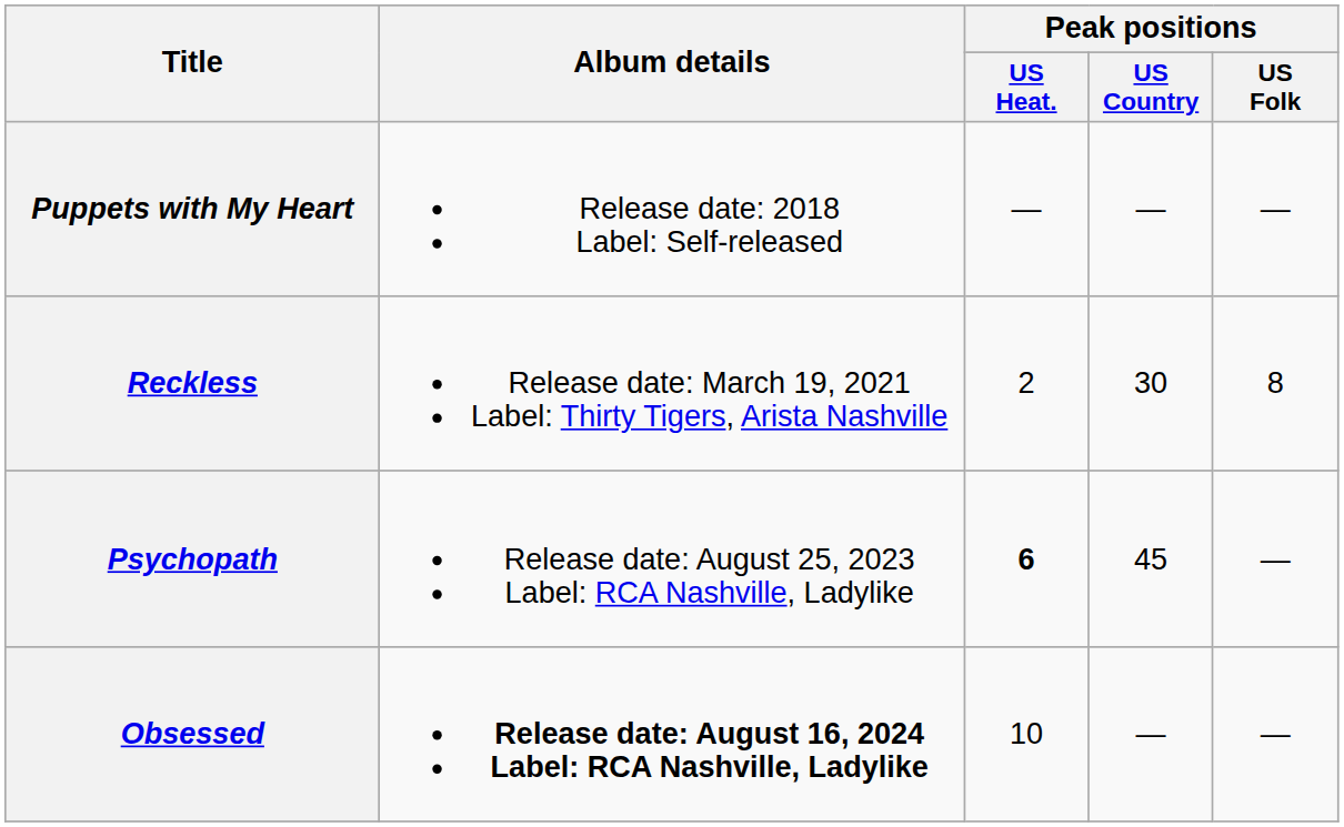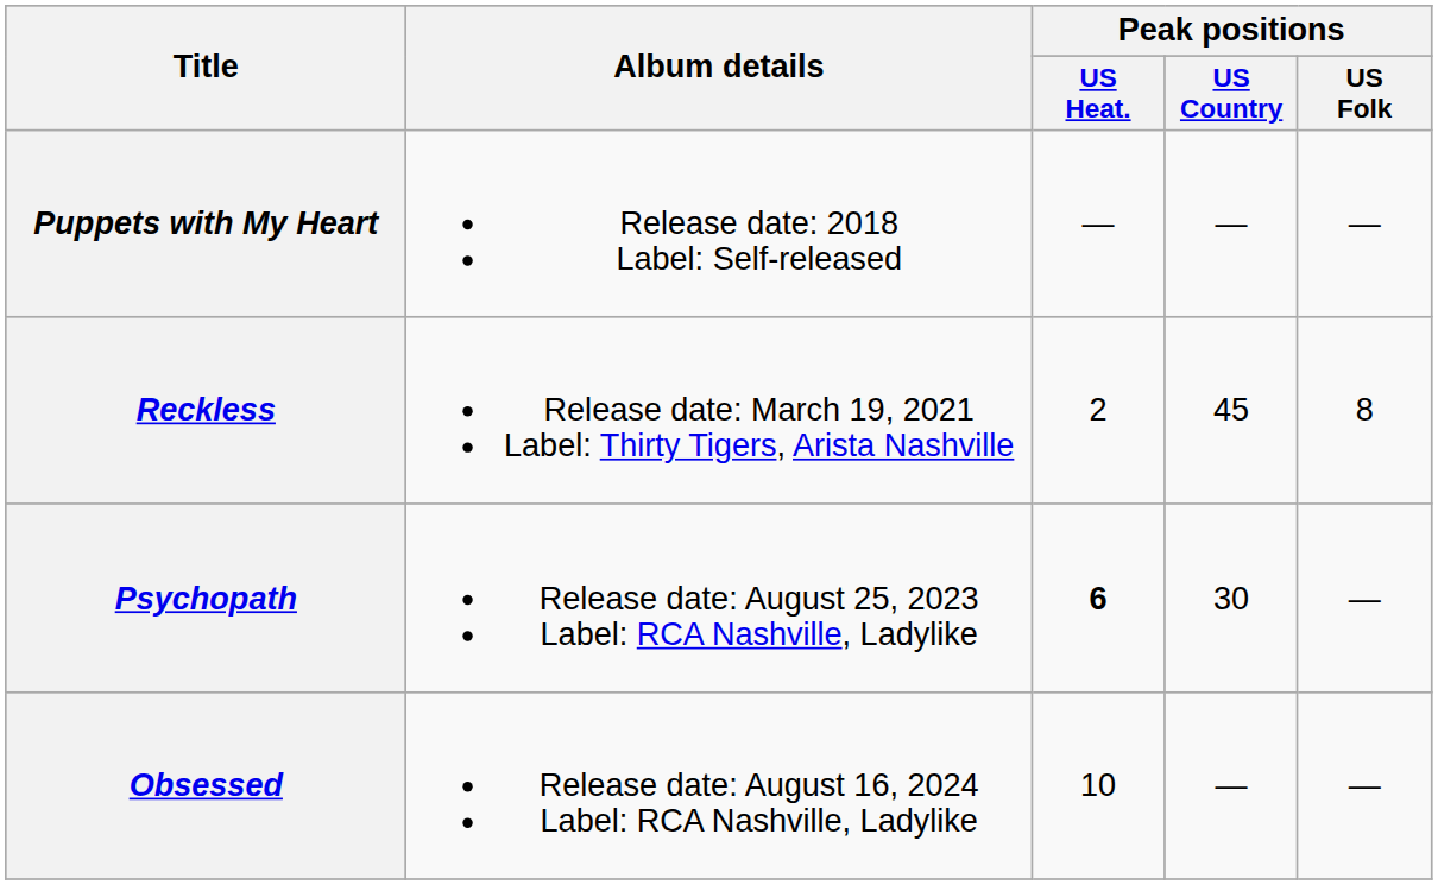 <table class="wikitable plainrowheaders" style="text-align:center;">
 <tr>
 <th scope="col" rowspan="2" style="width:12em;">Title</th>
 <th scope="col" rowspan="2" style="width:19em;">Album details</th>
 <th scope="col" colspan="3">Peak positions</th>
 </tr>
 <tr style="font-size:smaller;">
 <th scope="col" width="60"><a href='#'>US<br>Heat.</a><br></th>
 <th scope="col" width="60"><a href='#'>US<br>Country</a><br></th>
 <th scope="col" width="60">US<br>Folk<br></th>
 </tr>
 <tr>
 <th scope="row"><em>Puppets with My Heart</em></th>
 <td><br><ul><li>Release date: 2018</li><li>Label: Self-released</li></ul></td>
 <td>—</td>
 <td>—</td>
 <td>—</td>
 </tr>
 <tr>
 <th scope="row"><em><a href='#'>Reckless</a></em></th>
 <td><br><ul><li>Release date: March 19, 2021</li><li>Label: <a href='#'>Thirty Tigers</a>, <a href='#'>Arista Nashville</a></li></ul></td>
 <td>2</td>
-<td>30</td>
+<td>45</td>
 <td>8</td>
 </tr>
 <tr>
 <th scope="row"><em><a href='#'>Psychopath</a></em></th>
 <td><br><ul><li>Release date: August 25, 2023</li><li>Label: <a href='#'>RCA Nashville</a>, Ladylike</li></ul></td>
 <td><strong>6</strong></td>
-<td>45</td>
+<td>30</td>
 <td>—</td>
 </tr>
 <tr>
 <th scope="row"><em><a href='#'>Obsessed</a></em></th>
-<td><strong><br><ul><li>Release date: August 16, 2024</li><li>Label: RCA Nashville, Ladylike</li></ul></strong></td>
+<td><br><ul><li>Release date: August 16, 2024</li><li>Label: RCA Nashville, Ladylike</li></ul></td>
 <td>10</td>
 <td>—</td>
 <td>—</td>
 </tr>
 </table>
